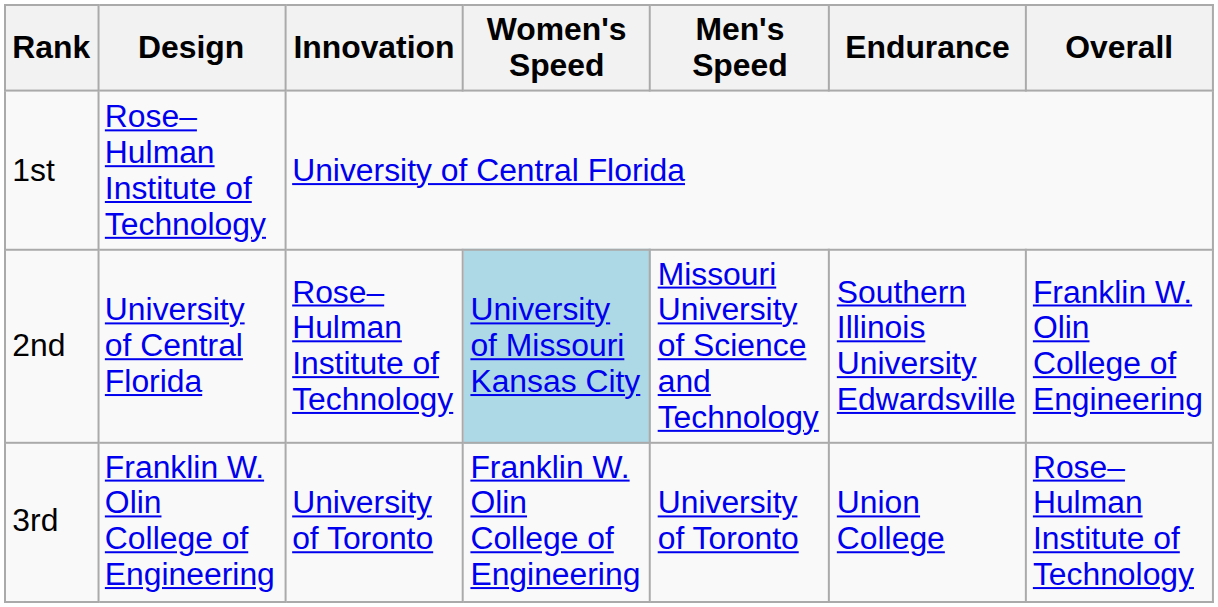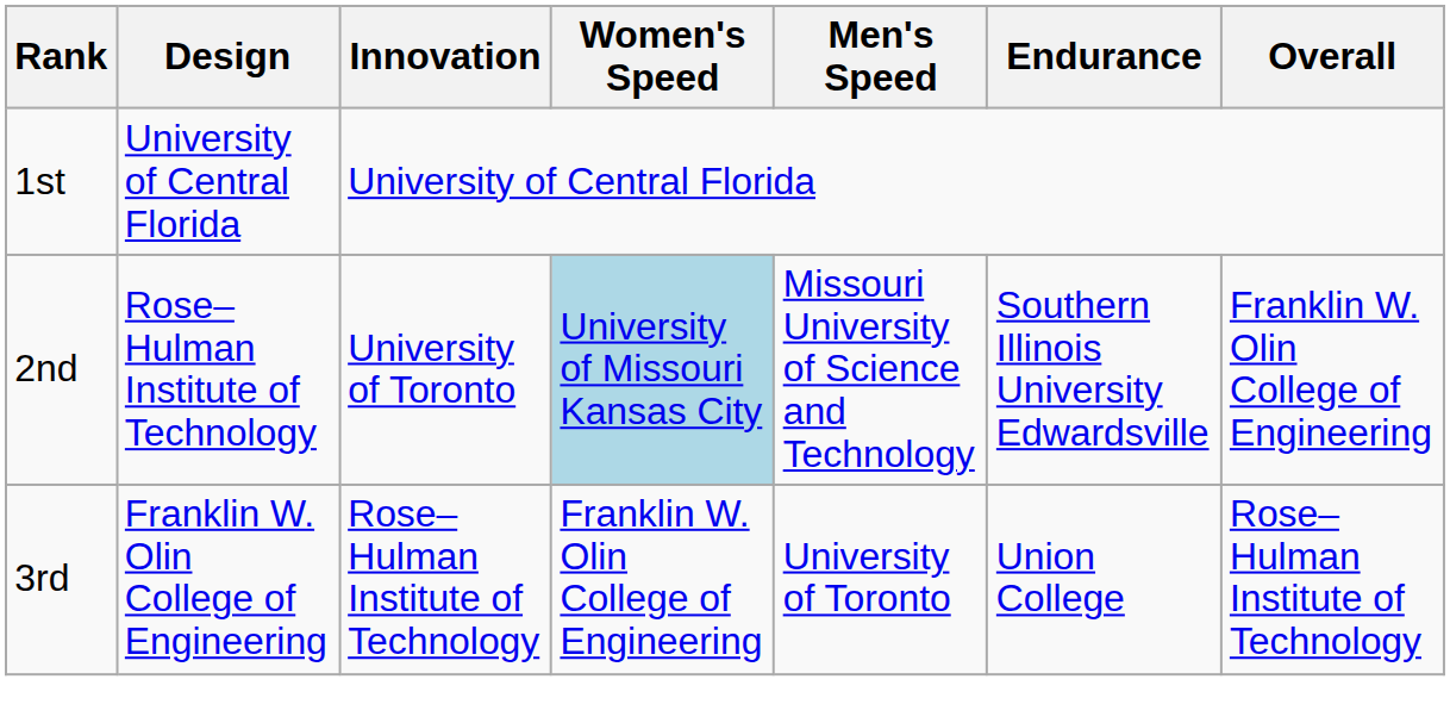 <table class="wikitable mw-collapsible">
 <tr>
 <th>Rank</th>
 <th>Design</th>
 <th>Innovation</th>
 <th>Women's Speed</th>
 <th>Men's Speed</th>
 <th>Endurance</th>
 <th>Overall</th>
 </tr>
 <tr>
 <td>1st</td>
-<td><a href='#'>Rose–Hulman Institute of Technology</a></td>
+<td><a href='#'>University of Central Florida</a></td>
 <td colspan="5"><a href='#'>University of Central Florida</a></td>
 </tr>
 <tr>
 <td>2nd</td>
-<td><a href='#'>University of Central Florida</a></td>
 <td><a href='#'>Rose–Hulman Institute of Technology</a></td>
+<td><a href='#'>University of Toronto</a></td>
 <td style="background: lightblue;"><a href='#'>University of Missouri Kansas City</a></td>
 <td><a href='#'>Missouri University of Science and Technology</a></td>
 <td><a href='#'>Southern Illinois University Edwardsville</a></td>
 <td><a href='#'>Franklin W. Olin College of Engineering</a></td>
 </tr>
 <tr>
 <td>3rd</td>
 <td><a href='#'>Franklin W. Olin College of Engineering</a></td>
-<td><a href='#'>University of Toronto</a></td>
+<td><a href='#'>Rose–Hulman Institute of Technology</a></td>
 <td><a href='#'>Franklin W. Olin College of Engineering</a></td>
 <td><a href='#'>University of Toronto</a></td>
 <td><a href='#'>Union College</a></td>
 <td><a href='#'>Rose–Hulman Institute of Technology</a></td>
 </tr>
 </table>
